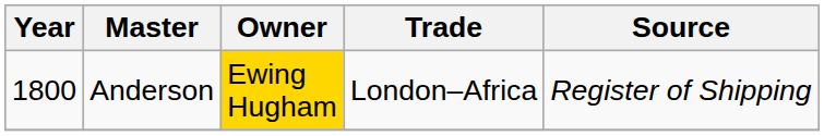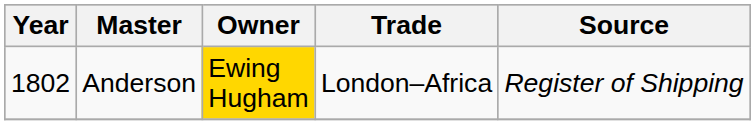 <table class=" wikitable">
 <tr>
 <th>Year</th>
 <th>Master</th>
 <th>Owner</th>
 <th>Trade</th>
 <th>Source</th>
 </tr>
 <tr>
-<td>1800</td>
+<td>1802</td>
 <td>Anderson</td>
 <td style="background: gold;">Ewing<br>Hugham</td>
 <td>London–Africa</td>
 <td><em>Register of Shipping</em></td>
 </tr>
 <tr>
 </tr>
 </table>
